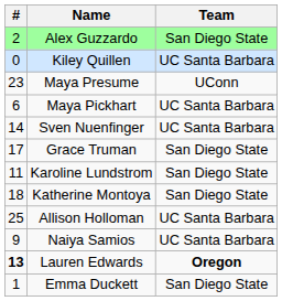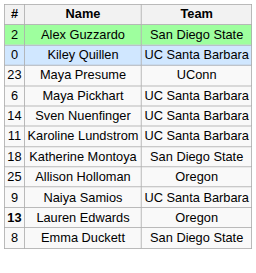 <table class="wikitable" style="text-align:center">
 <tr>
 <th>#</th>
 <th>Name</th>
 <th>Team</th>
 </tr>
 <tr bgcolor="#9eff9e">
 <td>2</td>
 <td>Alex Guzzardo</td>
 <td>San Diego State</td>
 </tr>
 <tr style="background:#d0e7ff">
 <td>0</td>
 <td>Kiley Quillen</td>
 <td>UC Santa Barbara</td>
 </tr>
 <tr>
 <td>23</td>
 <td>Maya Presume</td>
 <td>UConn</td>
 </tr>
 <tr>
 <td>6</td>
 <td>Maya Pickhart</td>
 <td>UC Santa Barbara</td>
 </tr>
 <tr>
 <td>14</td>
 <td>Sven Nuenfinger</td>
 <td>UC Santa Barbara</td>
 </tr>
 <tr>
-<td>17</td>
-<td>Grace Truman</td>
-<td>San Diego State</td>
-</tr>
-<tr>
 <td>11</td>
 <td>Karoline Lundstrom</td>
-<td>San Diego State</td>
+<td>UC Santa Barbara</td>
 </tr>
 <tr>
 <td>18</td>
 <td>Katherine Montoya</td>
 <td>San Diego State</td>
 </tr>
 <tr>
 <td>25</td>
 <td>Allison Holloman</td>
-<td>UC Santa Barbara</td>
+<td>Oregon</td>
 </tr>
 <tr>
 <td>9</td>
 <td>Naiya Samios</td>
 <td>UC Santa Barbara</td>
 </tr>
 <tr>
 <td><strong>13</strong></td>
 <td>Lauren Edwards</td>
-<td><strong>Oregon</strong></td>
+<td>Oregon</td>
 </tr>
 <tr>
-<td>1</td>
+<td>8</td>
 <td>Emma Duckett</td>
 <td>San Diego State</td>
 </tr>
 </table>
